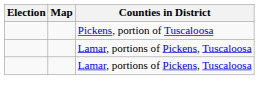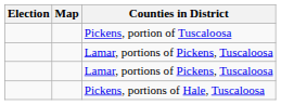 <table class="wikitable">
 <tr>
 <th>Election</th>
 <th>Map</th>
 <th>Counties in District</th>
 </tr>
 <tr>
 <td></td>
 <td></td>
 <td><a href='#'>Pickens</a>, portion of <a href='#'>Tuscaloosa</a></td>
 </tr>
 <tr>
 <td></td>
 <td></td>
 <td><a href='#'>Lamar</a>, portions of <a href='#'>Pickens</a>, <a href='#'>Tuscaloosa</a></td>
 </tr>
 <tr>
 <td></td>
 <td></td>
 <td><a href='#'>Lamar</a>, portions of <a href='#'>Pickens</a>, <a href='#'>Tuscaloosa</a></td>
 </tr>
+<tr>
+<td></td>
+<td></td>
+<td><a href='#'>Pickens</a>, portions of <a href='#'>Hale</a>, <a href='#'>Tuscaloosa</a></td>
+</tr>
 </table>
